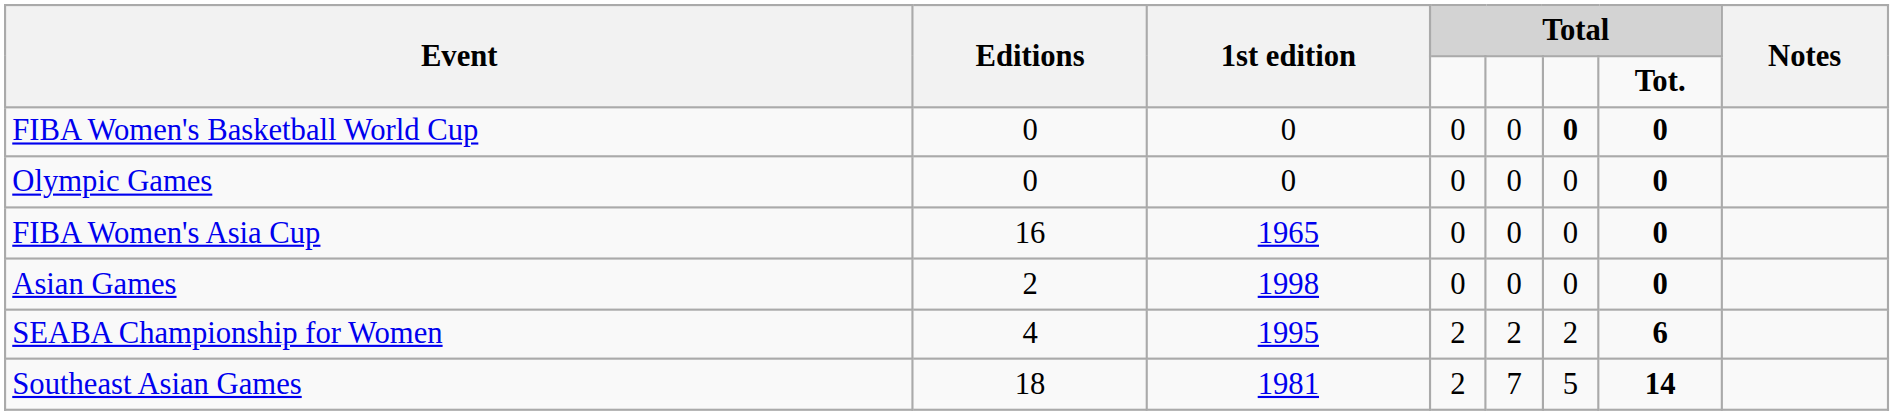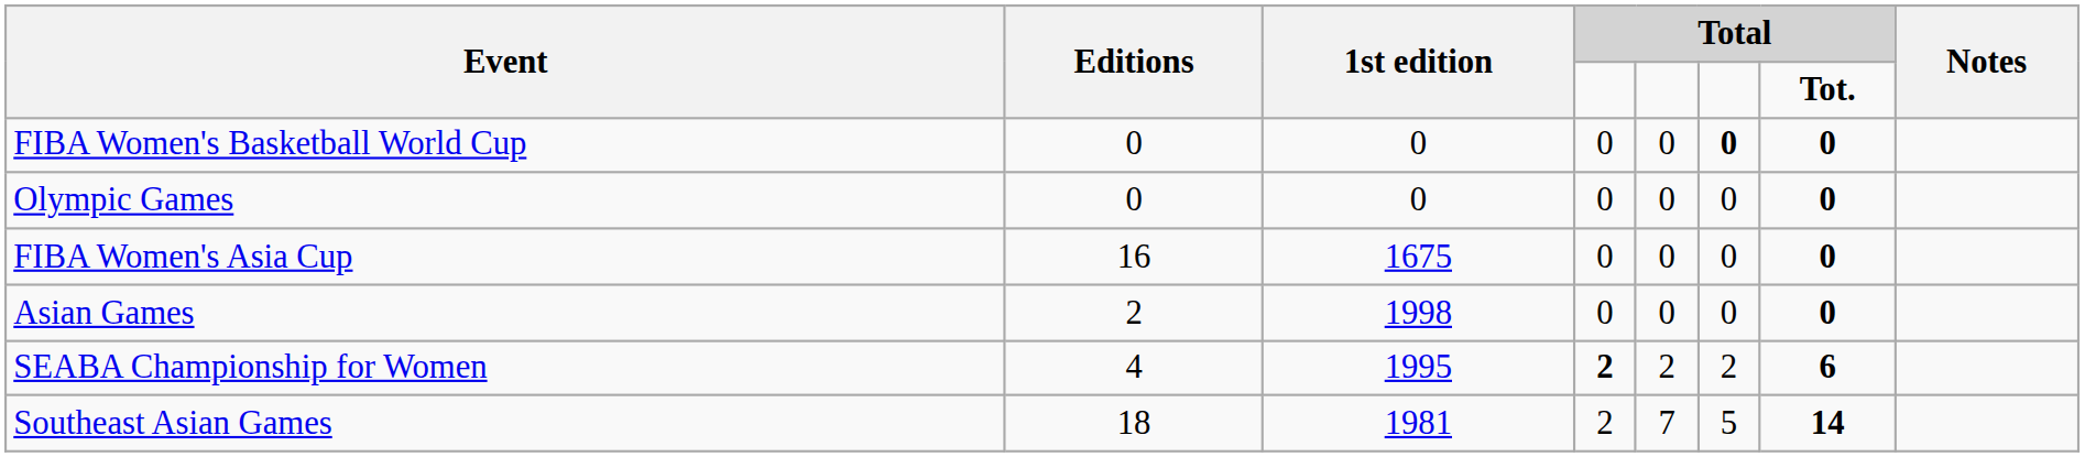 <table class="wikitable" width=70% style="font-size:90%; text-align:center;">
 <tr>
 <th rowspan=2>Event</th>
 <th rowspan=2>Editions</th>
 <th rowspan=2>1st edition</th>
 <th colspan=4; style="background-color:lightgrey">Total</th>
 <th rowspan=2>Notes</th>
 </tr>
 <tr>
 <td></td>
 <td></td>
 <td></td>
 <td><strong>Tot.</strong></td>
 </tr>
 <tr>
 <td align=left><a href='#'>FIBA Women's Basketball World Cup</a></td>
 <td>0</td>
 <td>0</td>
 <td>0</td>
 <td>0</td>
 <td><strong>0</strong></td>
 <td><strong>0</strong></td>
 <td></td>
 </tr>
 <tr>
 <td align=left><a href='#'>Olympic Games</a></td>
 <td>0</td>
 <td>0</td>
 <td>0</td>
 <td>0</td>
 <td>0</td>
 <td><strong>0</strong></td>
 <td></td>
 </tr>
 <tr>
 <td align=left><a href='#'>FIBA Women's Asia Cup</a></td>
 <td>16</td>
-<td><a href='#'>1965</a></td>
+<td><a href='#'>1675</a></td>
 <td>0</td>
 <td>0</td>
 <td>0</td>
 <td><strong>0</strong></td>
 <td></td>
 </tr>
 <tr>
 <td align=left><a href='#'>Asian Games</a></td>
 <td>2</td>
 <td><a href='#'>1998</a></td>
 <td>0</td>
 <td>0</td>
 <td>0</td>
 <td><strong>0</strong></td>
 <td></td>
 </tr>
 <tr>
 <td align=left><a href='#'>SEABA Championship for Women</a></td>
 <td>4</td>
 <td><a href='#'>1995</a></td>
-<td>2</td>
+<td><strong>2</strong></td>
 <td>2</td>
 <td>2</td>
 <td><strong>6</strong></td>
 <td></td>
 </tr>
 <tr>
 <td align=left><a href='#'>Southeast Asian Games</a></td>
 <td>18</td>
 <td><a href='#'>1981</a></td>
 <td>2</td>
 <td>7</td>
 <td>5</td>
 <td><strong>14</strong></td>
 <td></td>
 </tr>
 </table>
